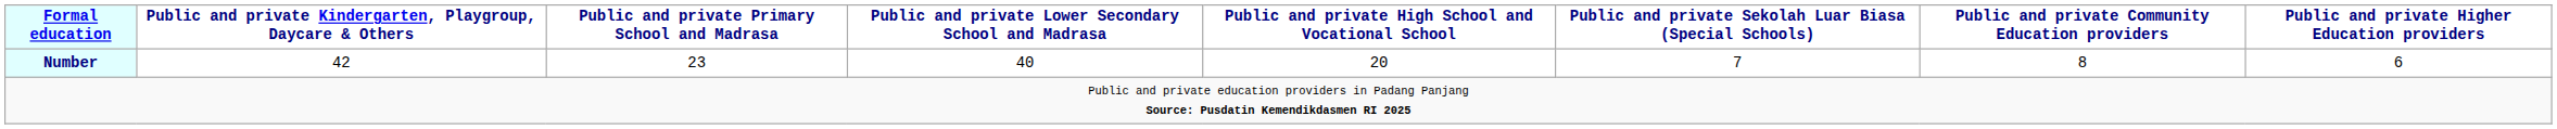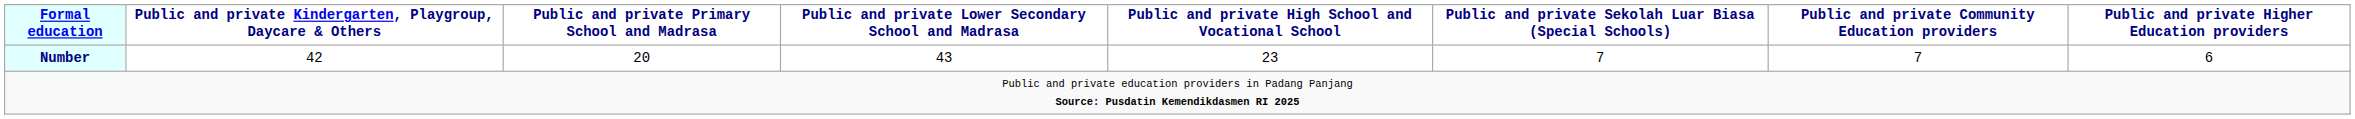 <table class="wikitable" style="font-size:90%;border:0px;text-align:center;line-height:120%;margin-bottom: 20px;">
 <tr>
 <th style="background: #E0FFFF; color: #000080" height="17"><a href='#'>Formal education</a></th>
 <th style="background: #FFFFFF; color:#000080;">Public and private <a href='#'>Kindergarten</a>, Playgroup, Daycare & Others</th>
 <th style="background: #FFFFFF; color:#000080;">Public and private Primary School and Madrasa</th>
 <th style="background: #FFFFFF; color:#000080;">Public and private Lower Secondary School and Madrasa</th>
 <th style="background: #FFFFFF; color:#000080;">Public and private High School and Vocational School</th>
 <th style="background: #FFFFFF; color:#000080;">Public and private Sekolah Luar Biasa (Special Schools)</th>
 <th style="background: #FFFFFF; color:#000080;">Public and private Community Education providers</th>
 <th style="background: #FFFFFF; color:#000080;">Public and private Higher Education providers</th>
 </tr>
 <tr Align="center">
 <th style="background: #E0FFFF; color: #000080" height="17">Number</th>
 <td style="background: #FFFFFF; color: black;">42</td>
+<td style="background: #FFFFFF; color: black;">20</td>
+<td style="background: #FFFFFF; color: black;">43</td>
 <td style="background: #FFFFFF; color: black;">23</td>
-<td style="background: #FFFFFF; color: black;">40</td>
-<td style="background: #FFFFFF; color: black;">20</td>
 <td style="background: #FFFFFF; color: black;">7</td>
-<td style="background: #FFFFFF; color: black;">8</td>
+<td style="background: #FFFFFF; color: black;">7</td>
 <td style="background: #FFFFFF; color: black;">6</td>
 </tr>
 <tr>
 <td colspan="13" style="text-align:center;font-size:90%;"><small>Public and private education providers in Padang Panjang<br><strong>Source: Pusdatin Kemendikdasmen RI 2025</strong></small></td>
 </tr>
 </table>
